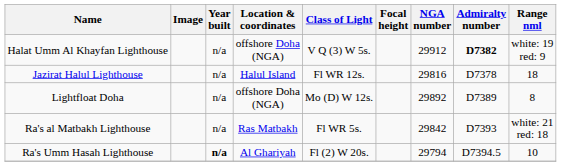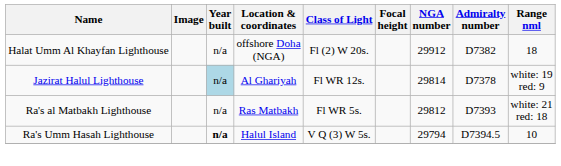 <table class="wikitable sortable" style="margin:auto;text-align:center">
 <tr>
 <th>Name</th>
 <th>Image</th>
 <th>Year<br>built</th>
 <th>Location &<br> coordinates</th>
 <th><a href='#'>Class of Light</a></th>
 <th>Focal<br>height</th>
 <th><a href='#'>NGA</a><br>number</th>
 <th><a href='#'>Admiralty</a><br>number</th>
 <th>Range<br><a href='#'>nml</a></th>
 </tr>
 <tr>
 <td>Halat Umm Al Khayfan Lighthouse</td>
 <td></td>
 <td>n/a</td>
 <td>offshore <a href='#'>Doha</a><br>   (NGA)</td>
-<td>V Q (3) W 5s.</td>
+<td>Fl (2) W 20s.</td>
 <td></td>
 <td>29912</td>
-<td><strong>D7382</strong></td>
-<td>white: 19<br>red: 9</td>
+<td>D7382</td>
+<td>18</td>
 </tr>
 <tr>
 <td><a href='#'>Jazirat Halul Lighthouse</a></td>
 <td></td>
-<td>n/a</td>
-<td><a href='#'>Halul Island</a><br> </td>
+<td style="background: lightblue;">n/a</td>
+<td><a href='#'>Al Ghariyah</a><br> </td>
 <td>Fl WR 12s.</td>
 <td></td>
-<td>29816</td>
+<td>29814</td>
 <td>D7378</td>
-<td>18</td>
-</tr>
-<tr>
-<td>Lightfloat Doha</td>
-<td></td>
-<td>n/a</td>
-<td>offshore Doha<br>  (NGA)</td>
-<td>Mo (D) W 12s.</td>
-<td></td>
-<td>29892</td>
-<td>D7389</td>
-<td>8</td>
+<td>white: 19<br>red: 9</td>
 </tr>
 <tr>
 <td>Ra's al Matbakh Lighthouse</td>
 <td></td>
 <td>n/a</td>
 <td><a href='#'>Ras Matbakh</a><br> </td>
 <td>Fl WR 5s.</td>
 <td></td>
-<td>29842</td>
+<td>29812</td>
 <td>D7393</td>
 <td>white: 21<br>red: 18</td>
 </tr>
 <tr>
 <td>Ra's Umm Hasah Lighthouse</td>
 <td></td>
 <td><strong>n/a</strong></td>
-<td><a href='#'>Al Ghariyah</a><br> </td>
-<td>Fl (2) W 20s.</td>
+<td><a href='#'>Halul Island</a><br> </td>
+<td>V Q (3) W 5s.</td>
 <td></td>
 <td>29794</td>
 <td>D7394.5</td>
 <td>10</td>
 </tr>
 <tr>
 </tr>
 </table>
